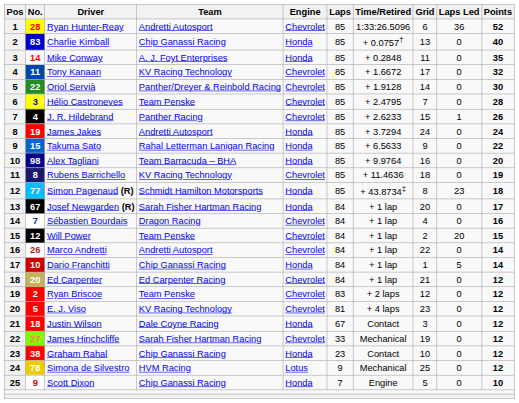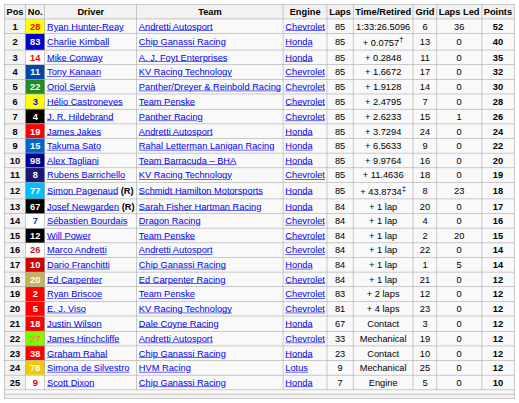 <table class="wikitable" style="font-size: 95%">
 <tr>
 <th>Pos</th>
 <th>No.</th>
 <th>Driver</th>
 <th>Team</th>
 <th>Engine</th>
 <th>Laps</th>
 <th>Time/Retired</th>
 <th>Grid</th>
 <th>Laps Led</th>
 <th>Points</th>
 </tr>
 <tr>
 <th>1</th>
 <td style="background:yellow; color:red;" align="center"><strong>28</strong></td>
 <td> <a href='#'>Ryan Hunter-Reay</a></td>
 <td><a href='#'>Andretti Autosport</a></td>
 <td><a href='#'>Chevrolet</a></td>
 <td align=center>85</td>
 <td align=center>1:33:26.5096</td>
 <td align=center>6</td>
 <td align=center>36</td>
 <td align=center><strong>52</strong></td>
 </tr>
 <tr>
 <th>2</th>
 <td style="background:mediumblue; color:white;" align="center"><strong>83</strong></td>
 <td> <a href='#'>Charlie Kimball</a></td>
 <td><a href='#'>Chip Ganassi Racing</a></td>
 <td><a href='#'>Honda</a></td>
 <td align=center>85</td>
 <td align=center>+ 0.0757<sup>†</sup></td>
 <td align=center>13</td>
 <td align=center>0</td>
 <td align=center><strong>40</strong></td>
 </tr>
 <tr>
 <th>3</th>
 <td style="background:white; color:red;" align="center"><strong>14</strong></td>
 <td> <a href='#'>Mike Conway</a></td>
 <td><a href='#'>A. J. Foyt Enterprises</a></td>
 <td><a href='#'>Honda</a></td>
 <td align=center>85</td>
 <td align=center>+ 0.2848</td>
 <td align=center>11</td>
 <td align=center>0</td>
 <td align=center><strong>35</strong></td>
 </tr>
 <tr>
 <th>4</th>
 <td style="background:#0047AB; color:white;" align="center"><strong>11</strong></td>
 <td> <a href='#'>Tony Kanaan</a></td>
 <td><a href='#'>KV Racing Technology</a></td>
 <td><a href='#'>Chevrolet</a></td>
 <td align=center>85</td>
 <td align=center>+ 1.6672</td>
 <td align=center>17</td>
 <td align=center>0</td>
 <td align=center><strong>32</strong></td>
 </tr>
 <tr>
 <th>5</th>
 <td style="background:forestgreen; color:white;" align="center"><strong>22</strong></td>
 <td> <a href='#'>Oriol Servià</a></td>
 <td><a href='#'>Panther/Dreyer & Reinbold Racing</a></td>
 <td><a href='#'>Chevrolet</a></td>
 <td align=center>85</td>
 <td align=center>+ 1.9128</td>
 <td align=center>14</td>
 <td align=center>0</td>
 <td align=center><strong>30</strong></td>
 </tr>
 <tr>
 <th>6</th>
 <td style="background:yellow; color:blue;" align="center"><strong>3</strong></td>
 <td> <a href='#'>Hélio Castroneves</a></td>
 <td><a href='#'>Team Penske</a></td>
 <td><a href='#'>Chevrolet</a></td>
 <td align=center>85</td>
 <td align=center>+ 2.4795</td>
 <td align=center>7</td>
 <td align=center>0</td>
 <td align=center><strong>28</strong></td>
 </tr>
 <tr>
 <th>7</th>
 <td style="background:black; color:white;" align=center><strong>4</strong></td>
 <td> <a href='#'>J. R. Hildebrand</a></td>
 <td><a href='#'>Panther Racing</a></td>
 <td><a href='#'>Chevrolet</a></td>
 <td align=center>85</td>
 <td align=center>+ 2.6233</td>
 <td align=center>15</td>
 <td align=center>1</td>
 <td align=center><strong>26</strong></td>
 </tr>
 <tr>
 <th>8</th>
 <td style="background:red; color:white;" align="center"><strong>19</strong></td>
 <td> <a href='#'>James Jakes</a></td>
 <td><a href='#'>Andretti Autosport</a></td>
 <td><a href='#'>Honda</a></td>
 <td align=center>85</td>
 <td align=center>+ 3.7294</td>
 <td align=center>24</td>
 <td align=center>0</td>
 <td align=center><strong>24</strong></td>
 </tr>
 <tr>
 <th>9</th>
 <td style="background:#0066CC; color:white;" align="center"><strong>15</strong></td>
 <td> <a href='#'>Takuma Sato</a></td>
 <td><a href='#'>Rahal Letterman Lanigan Racing</a></td>
 <td><a href='#'>Honda</a></td>
 <td align=center>85</td>
 <td align=center>+ 6.5633</td>
 <td align=center>9</td>
 <td align=center>0</td>
 <td align=center><strong>22</strong></td>
 </tr>
 <tr>
 <th>10</th>
 <td style="background:darkblue; color:white;" align="center"><strong>98</strong></td>
 <td> <a href='#'>Alex Tagliani</a></td>
 <td><a href='#'>Team Barracuda – BHA</a></td>
 <td><a href='#'>Honda</a></td>
 <td align=center>85</td>
 <td align=center>+ 9.9764</td>
 <td align=center>16</td>
 <td align=center>0</td>
 <td align=center><strong>20</strong></td>
 </tr>
 <tr>
 <th>11</th>
 <td style="background:midnightblue; color:white;" align="center"><strong>8</strong></td>
 <td> <a href='#'>Rubens Barrichello</a></td>
 <td><a href='#'>KV Racing Technology</a></td>
 <td><a href='#'>Chevrolet</a></td>
 <td align=center>85</td>
 <td align=center>+ 11.4636</td>
 <td align=center>18</td>
 <td align=center>0</td>
 <td align=center><strong>19</strong></td>
 </tr>
 <tr>
 <th>12</th>
 <td style="background:deepskyblue; color:white;" align="center"><strong>77</strong></td>
 <td> <a href='#'>Simon Pagenaud</a> <strong>(R)</strong></td>
 <td><a href='#'>Schmidt Hamilton Motorsports</a></td>
 <td><a href='#'>Honda</a></td>
 <td align=center>85</td>
 <td align=center>+ 43.8734<sup>‡</sup></td>
 <td align=center>8</td>
 <td align=center>23</td>
 <td align=center><strong>18</strong></td>
 </tr>
 <tr>
 <th>13</th>
 <td style="background:black; color:white;" align="center"><strong>67</strong></td>
 <td> <a href='#'>Josef Newgarden</a> <strong>(R)</strong></td>
 <td><a href='#'>Sarah Fisher Hartman Racing</a></td>
 <td><a href='#'>Honda</a></td>
 <td align=center>84</td>
 <td align=center>+ 1 lap</td>
 <td align=center>20</td>
 <td align=center>0</td>
 <td align=center><strong>17</strong></td>
 </tr>
 <tr>
 <th>14</th>
 <td style="background:white; color:#003399;" align="center"><strong>7</strong></td>
 <td> <a href='#'>Sébastien Bourdais</a></td>
 <td><a href='#'>Dragon Racing</a></td>
 <td><a href='#'>Chevrolet</a></td>
 <td align=center>84</td>
 <td align=center>+ 1 lap</td>
 <td align=center>4</td>
 <td align=center>0</td>
 <td align=center><strong>16</strong></td>
 </tr>
 <tr>
 <th>15</th>
 <td style="background:black; color:white;" align="center"><strong>12</strong></td>
 <td> <a href='#'>Will Power</a></td>
 <td><a href='#'>Team Penske</a></td>
 <td><a href='#'>Chevrolet</a></td>
 <td align=center>84</td>
 <td align=center>+ 1 lap</td>
 <td align=center>2</td>
 <td align=center>20</td>
 <td align=center><strong>15</strong></td>
 </tr>
 <tr>
 <th>16</th>
 <td style="background:white; color:firebrick;" align="center"><strong>26</strong></td>
 <td> <a href='#'>Marco Andretti</a></td>
 <td><a href='#'>Andretti Autosport</a></td>
 <td><a href='#'>Chevrolet</a></td>
 <td align=center>84</td>
 <td align=center>+ 1 lap</td>
 <td align=center>22</td>
 <td align=center>0</td>
 <td align=center><strong>14</strong></td>
 </tr>
 <tr>
 <th>17</th>
 <td style="background:#CC0000; color:white;" align="center"><strong>10</strong></td>
 <td> <a href='#'>Dario Franchitti</a></td>
 <td><a href='#'>Chip Ganassi Racing</a></td>
 <td><a href='#'>Honda</a></td>
 <td align=center>84</td>
 <td align=center>+ 1 lap</td>
 <td align=center>1</td>
 <td align=center>5</td>
 <td align=center><strong>14</strong></td>
 </tr>
 <tr>
 <th>18</th>
 <td style="background:#C5B358; color:white;" align="center"><strong>20</strong></td>
 <td> <a href='#'>Ed Carpenter</a></td>
 <td><a href='#'>Ed Carpenter Racing</a></td>
 <td><a href='#'>Chevrolet</a></td>
 <td align=center>84</td>
 <td align=center>+ 1 lap</td>
 <td align=center>21</td>
 <td align=center>0</td>
 <td align=center><strong>12</strong></td>
 </tr>
 <tr>
 <th>19</th>
 <td style="background:red; color:white;" align="center"><strong>2</strong></td>
 <td> <a href='#'>Ryan Briscoe</a></td>
 <td><a href='#'>Team Penske</a></td>
 <td><a href='#'>Chevrolet</a></td>
 <td align=center>83</td>
 <td align=center>+ 2 laps</td>
 <td align=center>12</td>
 <td align=center>0</td>
 <td align=center><strong>12</strong></td>
 </tr>
 <tr>
 <th>20</th>
 <td style="background:red; color:white;" align="center"><strong>5</strong></td>
 <td> <a href='#'>E. J. Viso</a></td>
 <td><a href='#'>KV Racing Technology</a></td>
 <td><a href='#'>Chevrolet</a></td>
 <td align=center>81</td>
 <td align=center>+ 4 laps</td>
 <td align=center>23</td>
 <td align=center>0</td>
 <td align=center><strong>12</strong></td>
 </tr>
 <tr>
 <th>21</th>
 <td style="background:red; color:white;" align="center"><strong>18</strong></td>
 <td> <a href='#'>Justin Wilson</a></td>
 <td><a href='#'>Dale Coyne Racing</a></td>
 <td><a href='#'>Honda</a></td>
 <td align=center>67</td>
 <td align=center>Contact</td>
 <td align=center>3</td>
 <td align=center>0</td>
 <td align=center><strong>12</strong></td>
 </tr>
 <tr>
 <th>22</th>
 <td style="background:lawngreen; color:coral;" align="center"><strong>27</strong></td>
 <td> <a href='#'>James Hinchcliffe</a></td>
-<td><a href='#'>Sarah Fisher Hartman Racing</a></td>
+<td><a href='#'>Andretti Autosport</a></td>
 <td><a href='#'>Chevrolet</a></td>
 <td align=center>33</td>
 <td align=center>Mechanical</td>
 <td align=center>19</td>
 <td align=center>0</td>
 <td align=center><strong>12</strong></td>
 </tr>
 <tr>
 <th>23</th>
 <td style="background:red; color:white;" align="center"><strong>38</strong></td>
 <td> <a href='#'>Graham Rahal</a></td>
 <td><a href='#'>Chip Ganassi Racing</a></td>
 <td><a href='#'>Honda</a></td>
 <td align=center>23</td>
 <td align=center>Contact</td>
 <td align=center>10</td>
 <td align=center>0</td>
 <td align=center><strong>12</strong></td>
 </tr>
 <tr>
 <th>24</th>
 <td style="background:#EFCC00; color:white;" align="center"><strong>78</strong></td>
 <td> <a href='#'>Simona de Silvestro</a></td>
 <td><a href='#'>HVM Racing</a></td>
 <td><a href='#'>Lotus</a></td>
 <td align=center>9</td>
 <td align=center>Mechanical</td>
 <td align=center>25</td>
 <td align=center>0</td>
 <td align=center><strong>12</strong></td>
 </tr>
 <tr>
 <th>25</th>
 <td style="background:white; color:#CC0000;" align="center"><strong>9</strong></td>
 <td> <a href='#'>Scott Dixon</a></td>
 <td><a href='#'>Chip Ganassi Racing</a></td>
 <td><a href='#'>Honda</a></td>
 <td align=center>7</td>
 <td align=center>Engine</td>
 <td align=center>5</td>
 <td align=center>0</td>
 <td align=center><strong>10</strong></td>
 </tr>
 <tr>
 <td colspan=10></td>
 </tr>
 <tr>
 <th colspan=10></th>
 </tr>
 </table>
